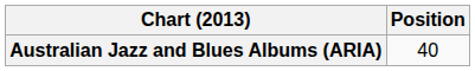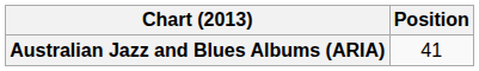 <table class="wikitable sortable plainrowheaders" style="text-align:center">
 <tr>
 <th scope="col">Chart (2013)</th>
 <th scope="col">Position</th>
 </tr>
 <tr>
 <th scope="row">Australian Jazz and Blues Albums (ARIA)</th>
-<td>40</td>
+<td>41</td>
 </tr>
 <tr>
 </tr>
 </table>
